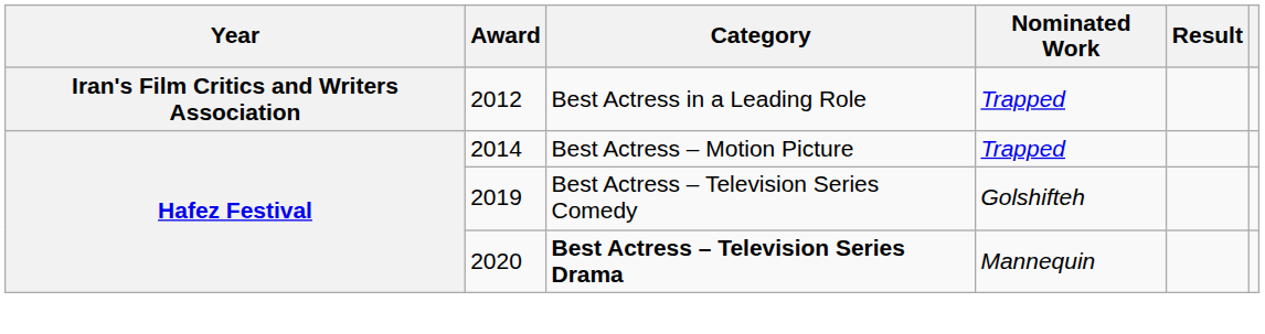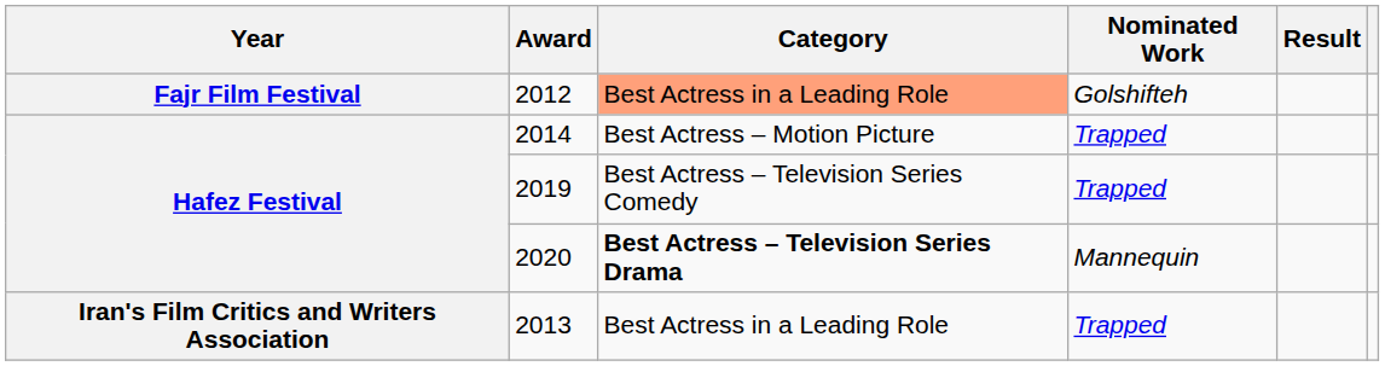 <table class="wikitable sortable plainrowheaders">
 <tr>
 <th scope="col">Year</th>
 <th scope="col">Award</th>
 <th scope="col">Category</th>
 <th scope="col">Nominated Work</th>
 <th scope="col">Result</th>
 <th scope="col" class="unsortable"></th>
 </tr>
 <tr>
-<th scope="row">Iran's Film Critics and Writers Association</th>
+<th scope="row"><a href='#'>Fajr Film Festival</a></th>
 <td>2012</td>
-<td>Best Actress in a Leading Role</td>
-<td><em><a href='#'>Trapped</a></em></td>
+<td style="background: lightsalmon;">Best Actress in a Leading Role</td>
+<td><em>Golshifteh</em></td>
 <td></td>
 <td></td>
 </tr>
 <tr>
 <th rowspan="3" scope="row"><a href='#'>Hafez Festival</a></th>
 <td>2014</td>
 <td>Best Actress – Motion Picture</td>
 <td><em><a href='#'>Trapped</a></em></td>
 <td></td>
 <td></td>
 </tr>
 <tr>
 <td>2019</td>
 <td>Best Actress – Television Series Comedy</td>
-<td><em>Golshifteh</em></td>
+<td><em><a href='#'>Trapped</a></em></td>
 <td></td>
 <td></td>
 </tr>
 <tr>
 <td>2020</td>
 <td><strong>Best Actress – Television Series Drama</strong></td>
 <td><em>Mannequin</em></td>
 <td></td>
 <td></td>
 </tr>
+<tr>
+<th scope="row">Iran's Film Critics and Writers Association</th>
+<td>2013</td>
+<td>Best Actress in a Leading Role</td>
+<td><em><a href='#'>Trapped</a></em></td>
+<td></td>
+<td></td>
+</tr>
 </table>
